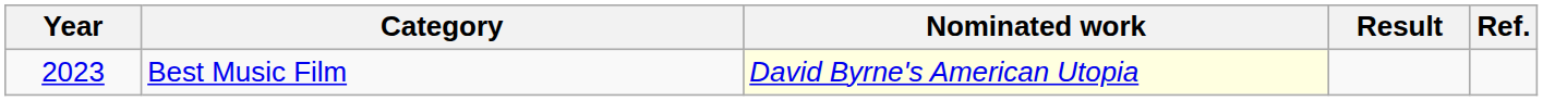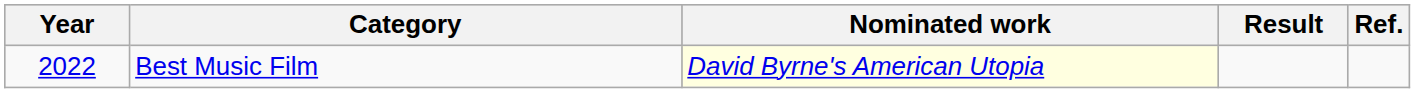 <table class=wikitable>
 <tr>
 <th scope="col" style="width:5em;">Year</th>
 <th scope="col" style="width:26em;">Category</th>
 <th scope="col" style="width:25em;">Nominated work</th>
 <th scope="col" style="width:5em;">Result</th>
 <th>Ref.</th>
 </tr>
 <tr>
-<td style="text-align:center;"><a href='#'>2023</a></td>
+<td style="text-align:center;"><a href='#'>2022</a></td>
 <td><a href='#'>Best Music Film</a></td>
 <td style="background: lightyellow;"><em><a href='#'>David Byrne's American Utopia</a></em></td>
 <td></td>
 <td></td>
 </tr>
 </table>
